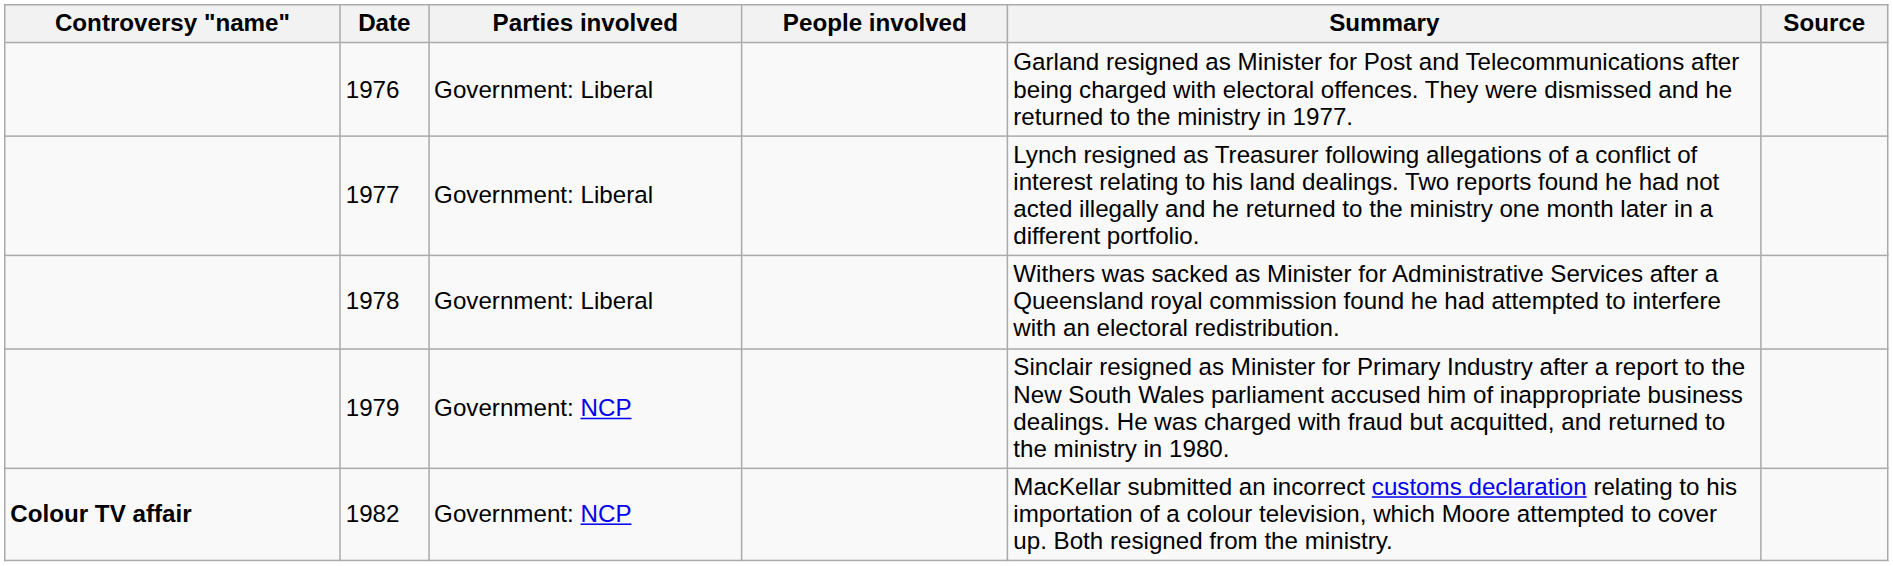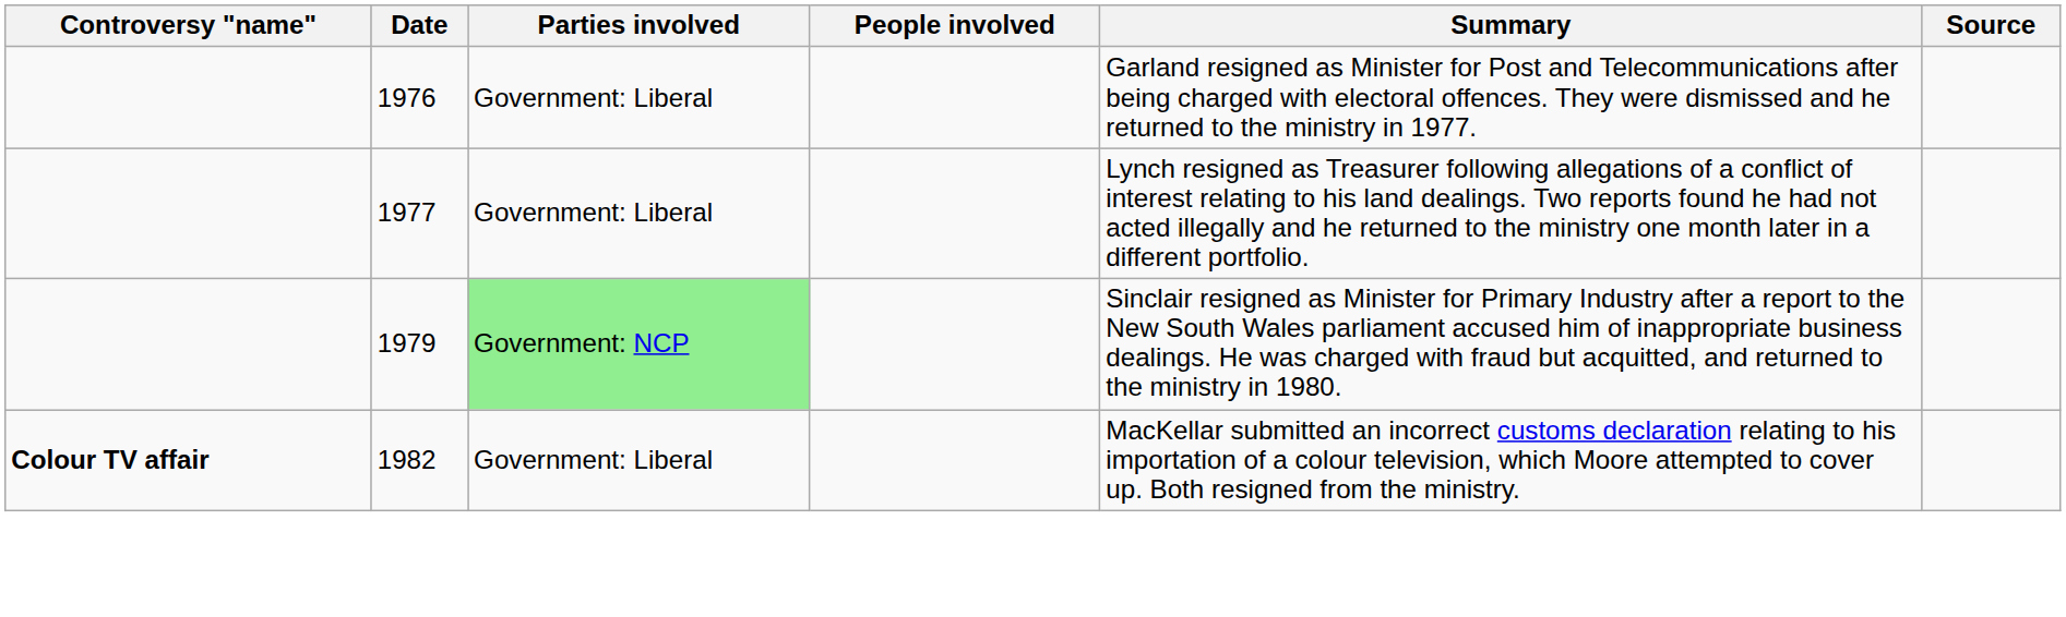 <table Class="wikitable sortable">
 <tr>
 <th>Controversy "name"<br></th>
 <th>Date<br></th>
 <th>Parties involved<br></th>
 <th>People involved<br></th>
 <th width=40%>Summary<br></th>
 <th>Source<br></th>
 </tr>
 <tr>
 <td></td>
 <td>1976</td>
 <td>Government: Liberal</td>
 <td></td>
 <td>Garland resigned as Minister for Post and Telecommunications after being charged with electoral offences. They were dismissed and he returned to the ministry in 1977.</td>
 <td></td>
 </tr>
 <tr>
 <td></td>
 <td>1977</td>
 <td>Government: Liberal</td>
 <td></td>
 <td>Lynch resigned as Treasurer following allegations of a conflict of interest relating to his land dealings. Two reports found he had not acted illegally and he returned to the ministry one month later in a different portfolio.</td>
 <td></td>
 </tr>
 <tr>
 <td></td>
-<td>1978</td>
-<td>Government: Liberal</td>
-<td></td>
-<td>Withers was sacked as Minister for Administrative Services after a Queensland royal commission found he had attempted to interfere with an electoral redistribution.</td>
-<td></td>
-</tr>
-<tr>
-<td></td>
 <td>1979</td>
-<td>Government: <a href='#'>NCP</a></td>
+<td style="background: lightgreen;">Government: <a href='#'>NCP</a></td>
 <td></td>
 <td>Sinclair resigned as Minister for Primary Industry after a report to the New South Wales parliament accused him of inappropriate business dealings. He was charged with fraud but acquitted, and returned to the ministry in 1980.</td>
 <td></td>
 </tr>
 <tr>
 <td><strong>Colour TV affair</strong></td>
 <td>1982</td>
-<td>Government: <a href='#'>NCP</a></td>
+<td>Government: Liberal</td>
 <td></td>
 <td>MacKellar submitted an incorrect <a href='#'>customs declaration</a> relating to his importation of a colour television, which Moore attempted to cover up. Both resigned from the ministry.</td>
 <td></td>
 </tr>
 </table>
